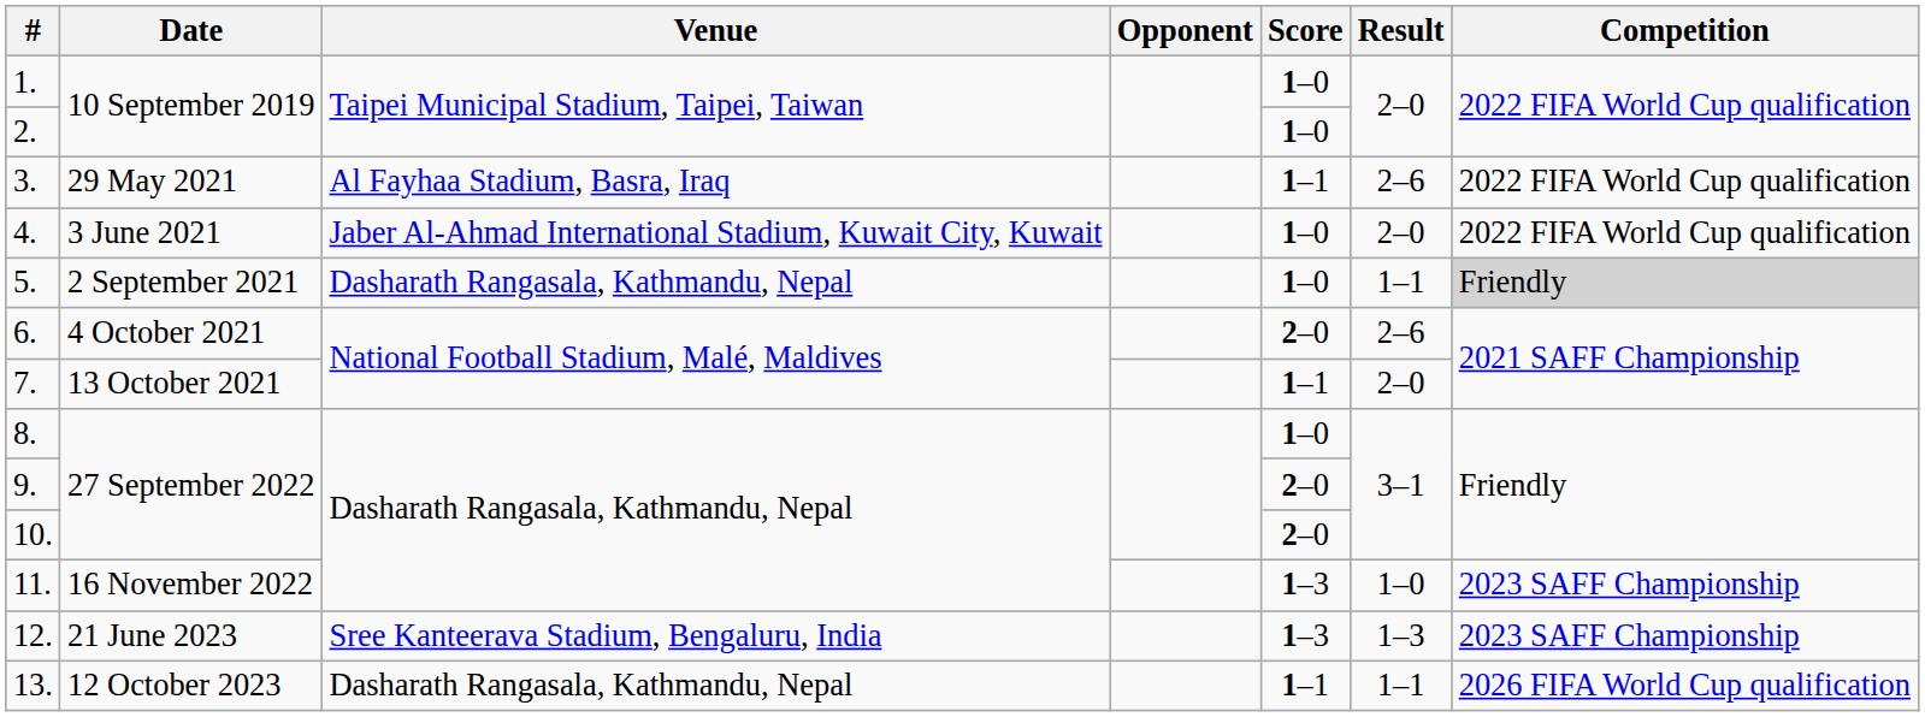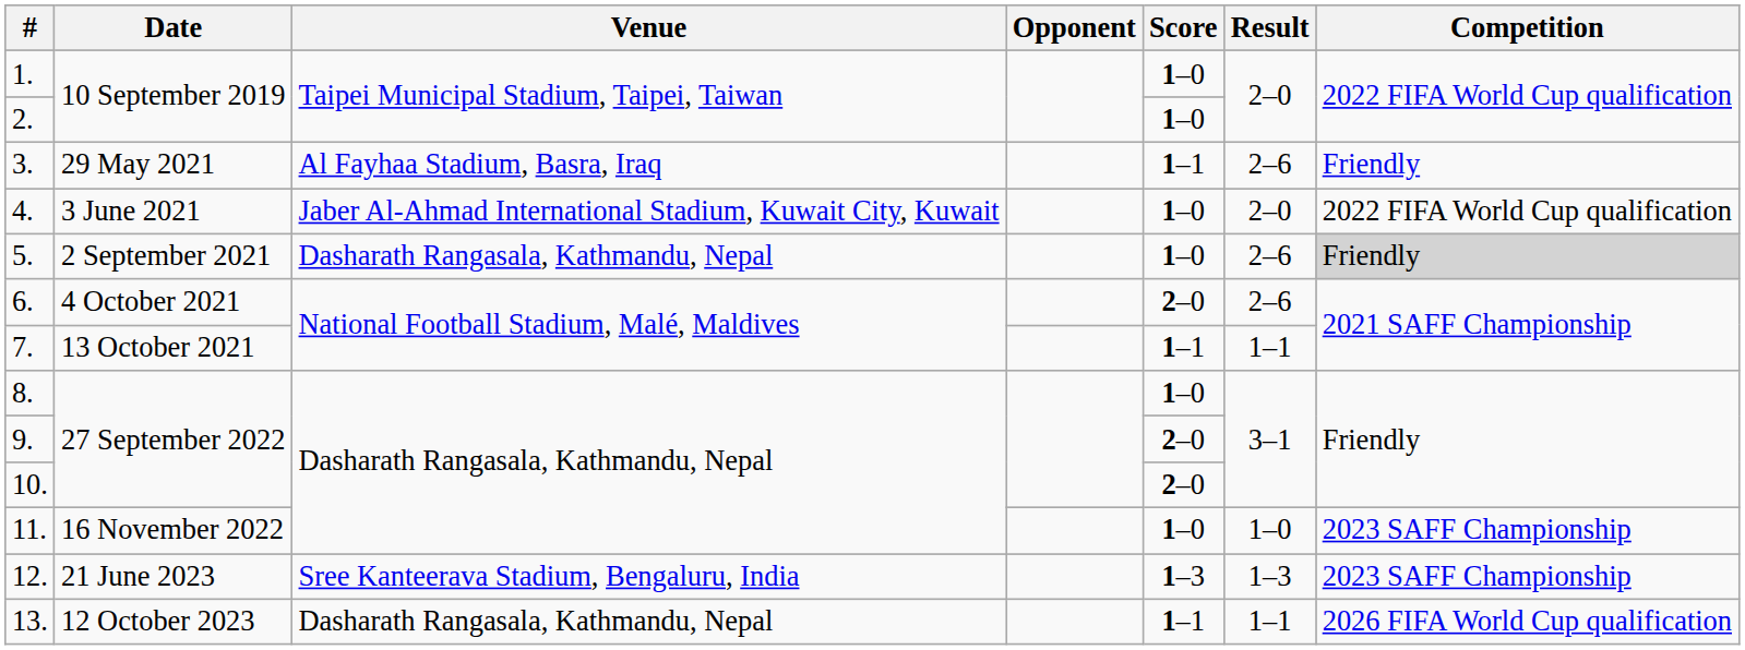 <table class="wikitable">
 <tr>
 <th>#</th>
 <th>Date</th>
 <th>Venue</th>
 <th>Opponent</th>
 <th>Score</th>
 <th>Result</th>
 <th>Competition</th>
 </tr>
 <tr>
 <td>1.</td>
 <td rowspan=2>10 September 2019</td>
 <td rowspan=2><a href='#'>Taipei Municipal Stadium</a>, <a href='#'>Taipei</a>, <a href='#'>Taiwan</a></td>
 <td rowspan=2></td>
 <td align=center><strong>1</strong>–0</td>
 <td align="center" rowspan=2>2–0</td>
 <td rowspan=2><a href='#'>2022 FIFA World Cup qualification</a></td>
 </tr>
 <tr>
 <td>2.</td>
 <td align=center><strong>1</strong>–0</td>
 </tr>
 <tr>
 <td>3.</td>
 <td>29 May 2021</td>
 <td><a href='#'>Al Fayhaa Stadium</a>, <a href='#'>Basra</a>, <a href='#'>Iraq</a></td>
 <td></td>
 <td align=center><strong>1</strong>–1</td>
 <td align=center>2–6</td>
-<td>2022 FIFA World Cup qualification</td>
+<td><a href='#'>Friendly</a></td>
 </tr>
 <tr>
 <td>4.</td>
 <td>3 June 2021</td>
 <td><a href='#'>Jaber Al-Ahmad International Stadium</a>, <a href='#'>Kuwait City</a>, <a href='#'>Kuwait</a></td>
 <td></td>
 <td align=center><strong>1</strong>–0</td>
 <td align=center>2–0</td>
 <td>2022 FIFA World Cup qualification</td>
 </tr>
 <tr>
 <td>5.</td>
 <td>2 September 2021</td>
 <td><a href='#'>Dasharath Rangasala</a>, <a href='#'>Kathmandu</a>, <a href='#'>Nepal</a></td>
 <td></td>
 <td align=center><strong>1</strong>–0</td>
-<td align=center>1–1</td>
+<td align=center>2–6</td>
 <td style="background: lightgrey;">Friendly</td>
 </tr>
 <tr>
 <td>6.</td>
 <td>4 October 2021</td>
 <td rowspan=2><a href='#'>National Football Stadium</a>, <a href='#'>Malé</a>, <a href='#'>Maldives</a></td>
 <td></td>
 <td align=center><strong>2</strong>–0</td>
 <td align=center>2–6</td>
 <td rowspan=2><a href='#'>2021 SAFF Championship</a></td>
 </tr>
 <tr>
 <td>7.</td>
 <td>13 October 2021</td>
 <td></td>
 <td align=center><strong>1</strong>–1</td>
-<td align=center>2–0</td>
+<td align=center>1–1</td>
 </tr>
 <tr>
 <td>8.</td>
 <td rowspan=3>27 September 2022</td>
 <td rowspan=4>Dasharath Rangasala, Kathmandu, Nepal</td>
 <td rowspan=3></td>
 <td align=center><strong>1</strong>–0</td>
 <td rowspan=3 align=center>3–1</td>
 <td rowspan=3>Friendly</td>
 </tr>
 <tr>
 <td>9.</td>
 <td align=center><strong>2</strong>–0</td>
 </tr>
 <tr>
 <td>10.</td>
 <td align=center><strong>2</strong>–0</td>
 </tr>
 <tr>
 <td>11.</td>
 <td>16 November 2022</td>
 <td></td>
-<td align=center><strong>1</strong>–3</td>
+<td align=center><strong>1</strong>–0</td>
 <td align=center>1–0</td>
 <td><a href='#'>2023 SAFF Championship</a></td>
 </tr>
 <tr>
 <td>12.</td>
 <td>21 June 2023</td>
 <td><a href='#'>Sree Kanteerava Stadium</a>, <a href='#'>Bengaluru</a>, <a href='#'>India</a></td>
 <td></td>
 <td align=center><strong>1</strong>–3</td>
 <td align=center>1–3</td>
 <td><a href='#'>2023 SAFF Championship</a></td>
 </tr>
 <tr>
 <td>13.</td>
 <td>12 October 2023</td>
 <td>Dasharath Rangasala, Kathmandu, Nepal</td>
 <td></td>
 <td align=center><strong>1</strong>–1</td>
 <td align=center>1–1</td>
 <td><a href='#'>2026 FIFA World Cup qualification</a></td>
 </tr>
 </table>
